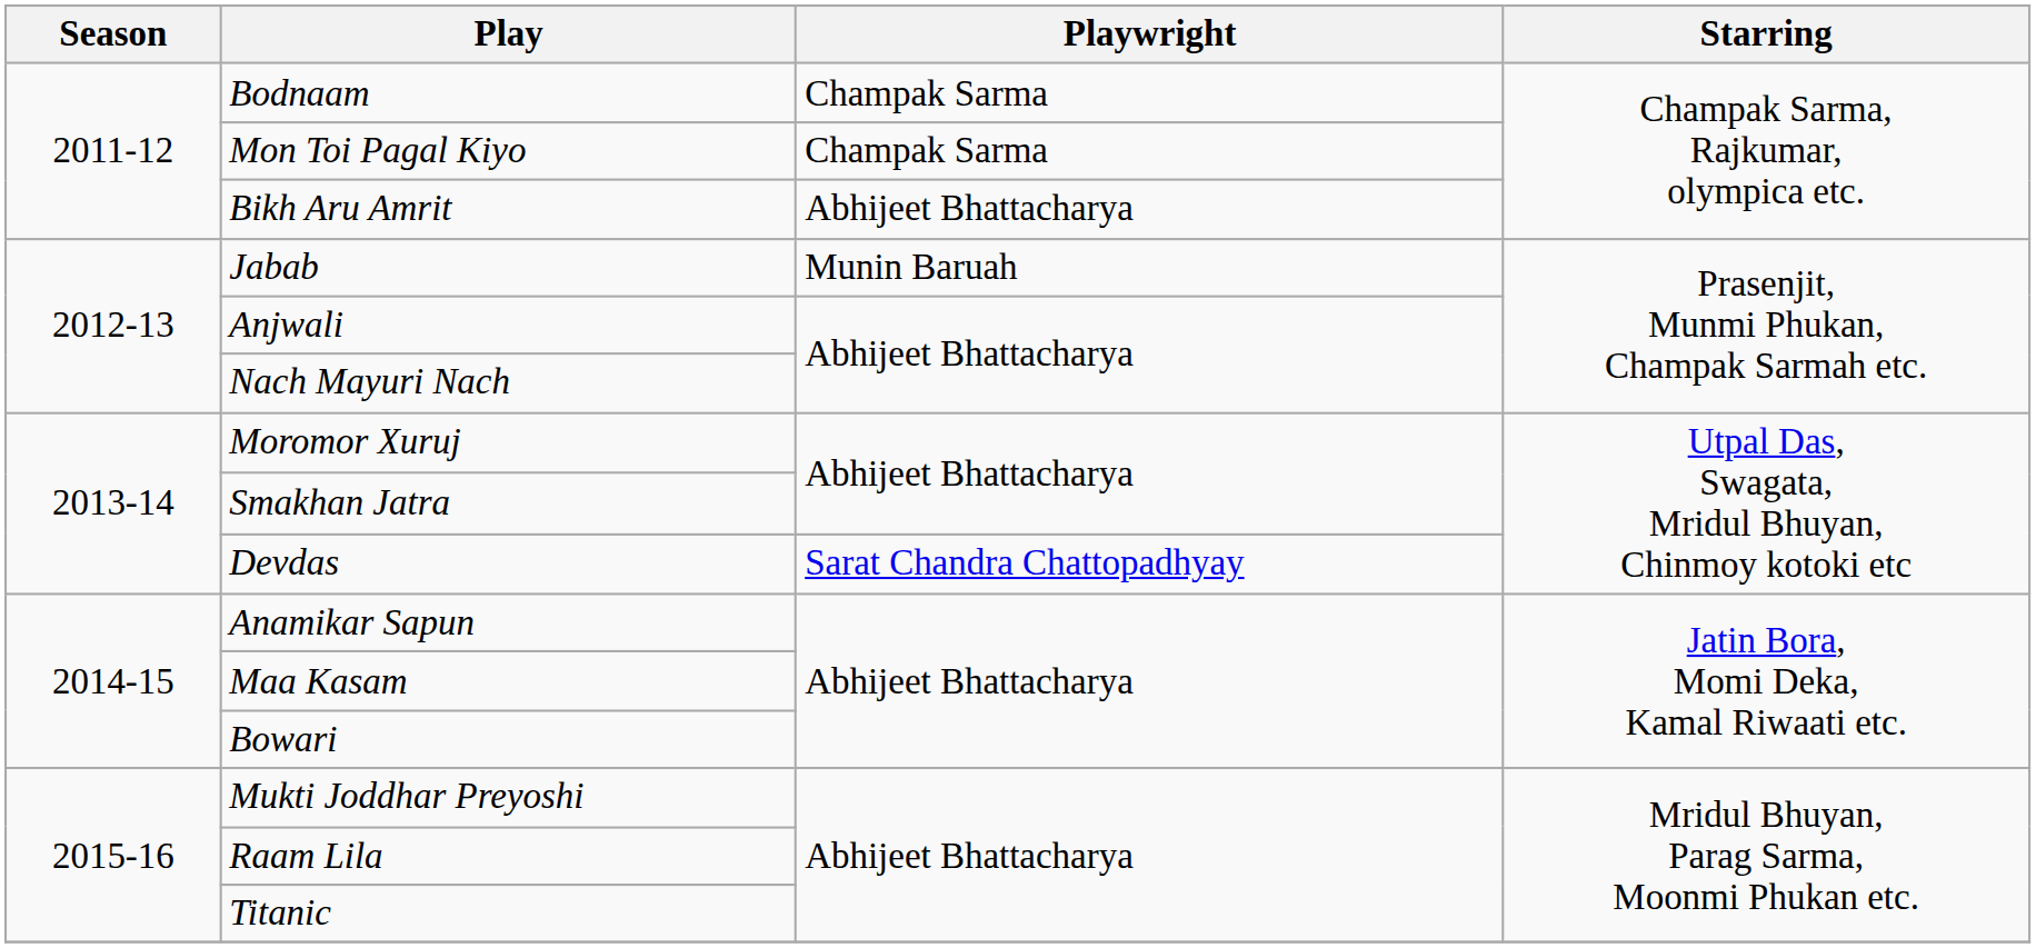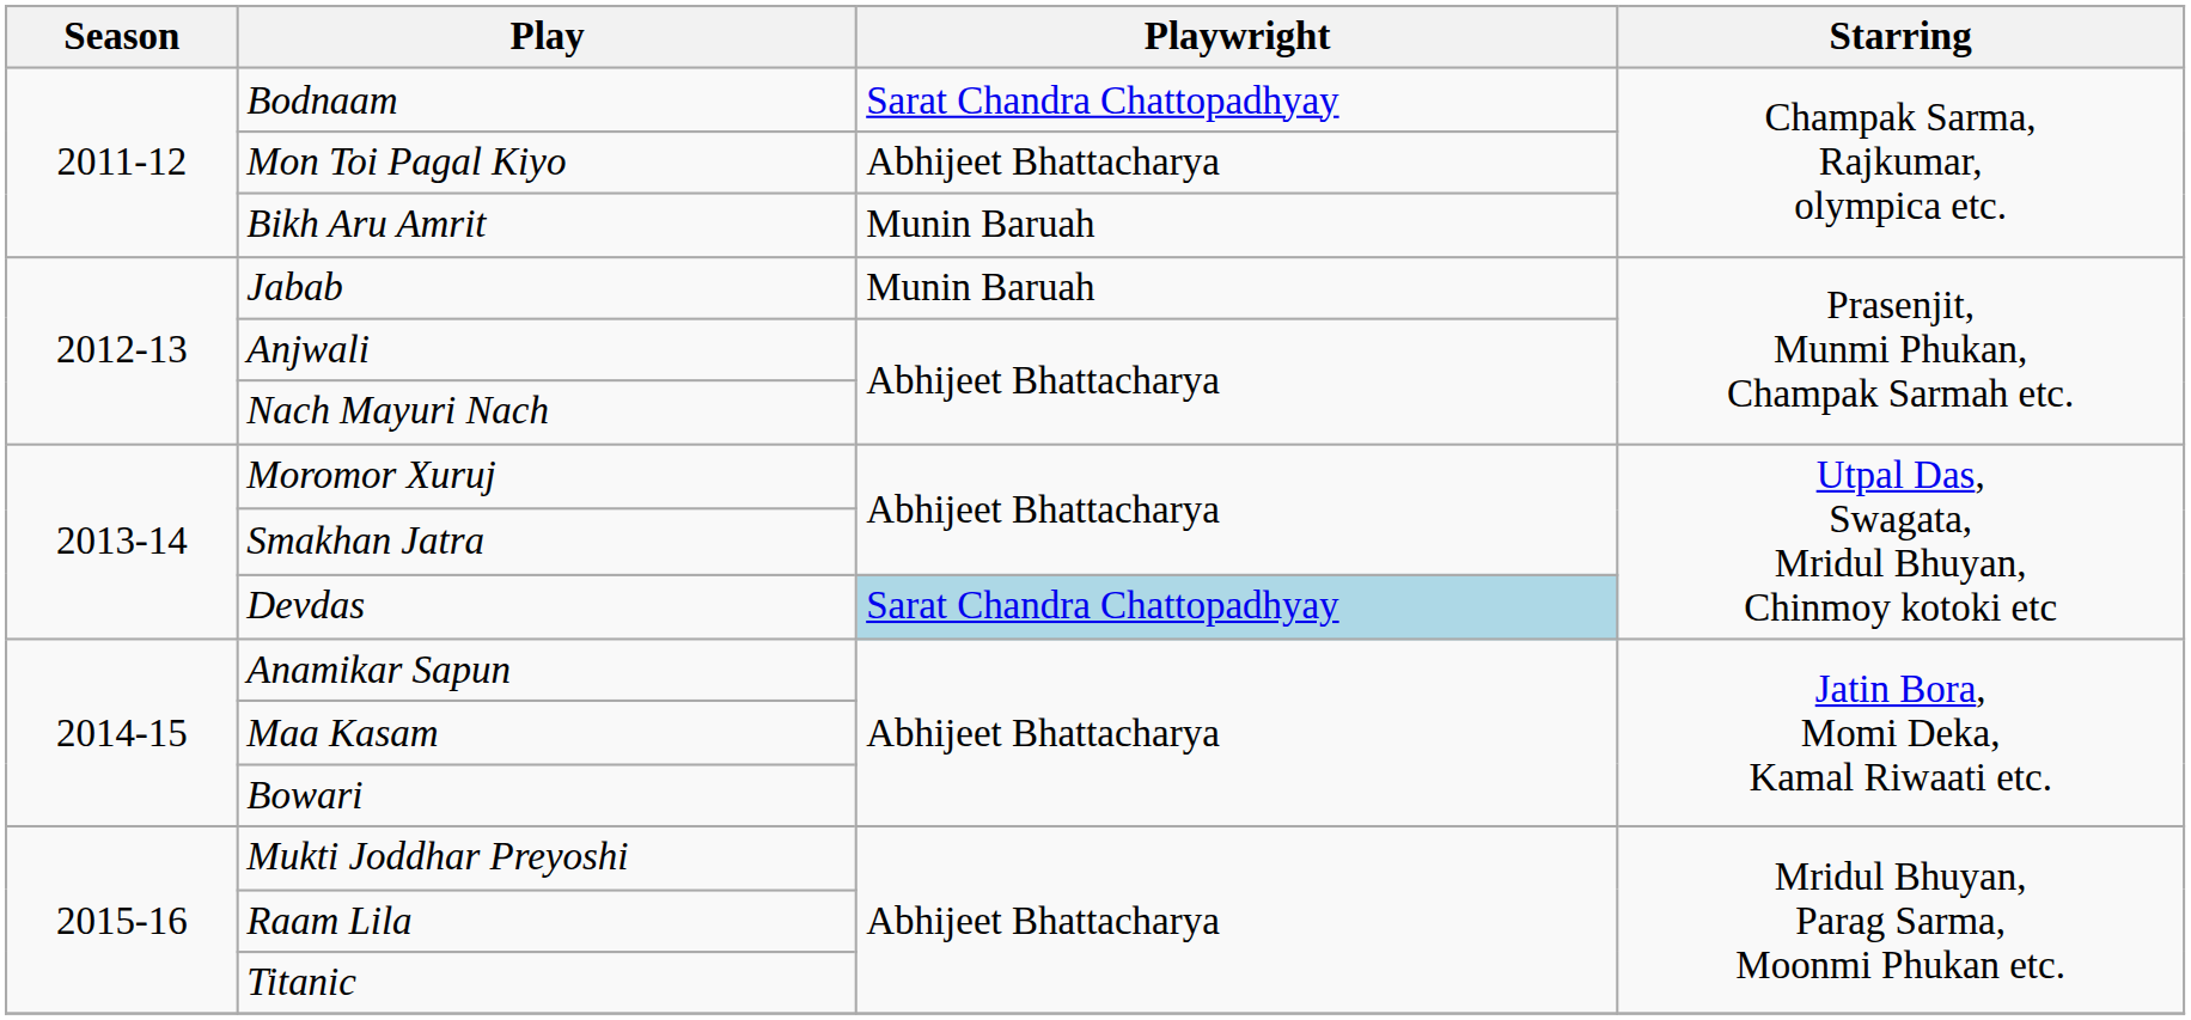 <table class="wikitable" style="width:70%;">
 <tr>
 <th>Season</th>
 <th>Play</th>
 <th>Playwright</th>
 <th>Starring</th>
 </tr>
 <tr>
 <td rowspan=3 style="text-align:center;">2011-12</td>
 <td><em>Bodnaam</em></td>
-<td>Champak Sarma</td>
+<td><a href='#'>Sarat Chandra Chattopadhyay</a></td>
 <td rowspan=3 style="text-align:center;">Champak Sarma,<br>Rajkumar,<br> olympica etc.</td>
 </tr>
 <tr>
 <td><em>Mon Toi Pagal Kiyo</em></td>
-<td>Champak Sarma</td>
+<td>Abhijeet Bhattacharya</td>
 </tr>
 <tr>
 <td><em>Bikh Aru Amrit</em></td>
-<td>Abhijeet Bhattacharya</td>
+<td>Munin Baruah</td>
 </tr>
 <tr>
 <td rowspan=3 style="text-align:center;">2012-13</td>
 <td><em>Jabab</em></td>
 <td>Munin Baruah</td>
 <td rowspan=3 style="text-align:center;">Prasenjit,<br>Munmi Phukan,<br> Champak Sarmah etc.</td>
 </tr>
 <tr>
 <td><em>Anjwali</em></td>
 <td rowspan=2>Abhijeet Bhattacharya</td>
 </tr>
 <tr>
 <td><em>Nach Mayuri Nach</em></td>
 </tr>
 <tr>
 <td rowspan=3 style="text-align:center;">2013-14</td>
 <td><em>Moromor Xuruj</em></td>
 <td rowspan=2>Abhijeet Bhattacharya</td>
 <td rowspan=3 style="text-align:center;"><a href='#'>Utpal Das</a>,<br>Swagata,<br>Mridul Bhuyan,<br>Chinmoy kotoki etc</td>
 </tr>
 <tr>
 <td><em>Smakhan Jatra</em></td>
 </tr>
 <tr>
 <td><em>Devdas</em></td>
-<td><a href='#'>Sarat Chandra Chattopadhyay</a></td>
+<td style="background: lightblue;"><a href='#'>Sarat Chandra Chattopadhyay</a></td>
 </tr>
 <tr>
 <td rowspan=3 style="text-align:center;">2014-15</td>
 <td><em>Anamikar Sapun</em></td>
 <td rowspan=3>Abhijeet Bhattacharya</td>
 <td rowspan=3 style="text-align:center;"><a href='#'>Jatin Bora</a>,<br>Momi Deka,<br> Kamal Riwaati etc.</td>
 </tr>
 <tr>
 <td><em>Maa Kasam</em></td>
 </tr>
 <tr>
 <td><em>Bowari</em></td>
 </tr>
 <tr>
 <td rowspan=3 style="text-align:center;">2015-16</td>
 <td><em>Mukti Joddhar Preyoshi</em></td>
 <td rowspan=3>Abhijeet Bhattacharya</td>
 <td rowspan=3 style="text-align:center;">Mridul Bhuyan,<br>Parag Sarma,<br> Moonmi Phukan etc.</td>
 </tr>
 <tr>
 <td><em>Raam Lila</em></td>
 </tr>
 <tr>
 <td><em>Titanic</em></td>
 </tr>
 <tr>
 </tr>
 </table>
